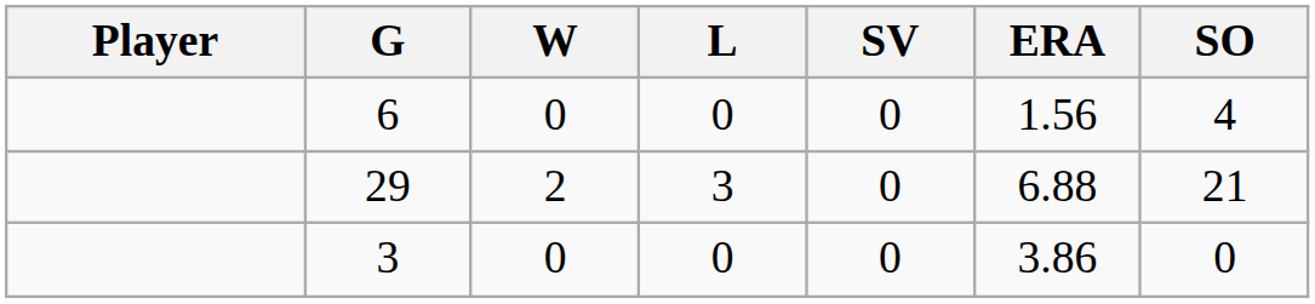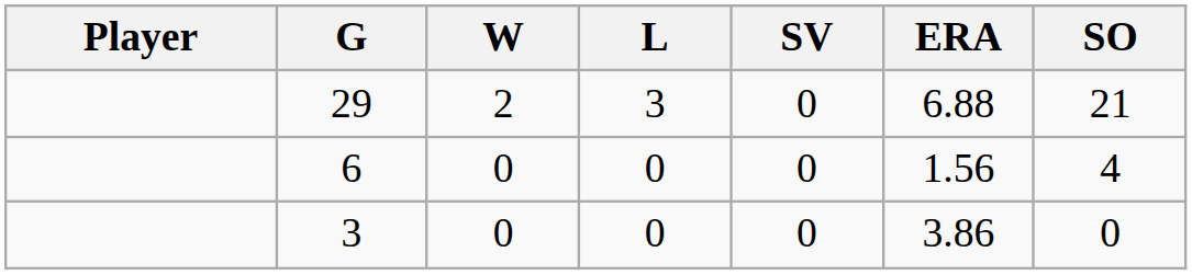 <table class="wikitable sortable">
 <tr>
 <th bgcolor="#DDDDFF" width="16%">Player</th>
 <th bgcolor="#DDDDFF" width="9%">G</th>
 <th bgcolor="#DDDDFF" width="9%">W</th>
 <th bgcolor="#DDDDFF" width="9%">L</th>
 <th bgcolor="#DDDDFF" width="9%">SV</th>
 <th bgcolor="#DDDDFF" width="9%">ERA</th>
 <th bgcolor="#DDDDFF" width="9%">SO</th>
 </tr>
 <tr align="center">
 <td></td>
+<td>29</td>
+<td>2</td>
+<td>3</td>
+<td>0</td>
+<td>6.88</td>
+<td>21</td>
+</tr>
+<tr align="center">
+<td></td>
 <td>6</td>
 <td>0</td>
 <td>0</td>
 <td>0</td>
 <td>1.56</td>
 <td>4</td>
-</tr>
-<tr align="center">
-<td></td>
-<td>29</td>
-<td>2</td>
-<td>3</td>
-<td>0</td>
-<td>6.88</td>
-<td>21</td>
 </tr>
 <tr align="center">
 <td></td>
 <td>3</td>
 <td>0</td>
 <td>0</td>
 <td>0</td>
 <td>3.86</td>
 <td>0</td>
 </tr>
 </table>
